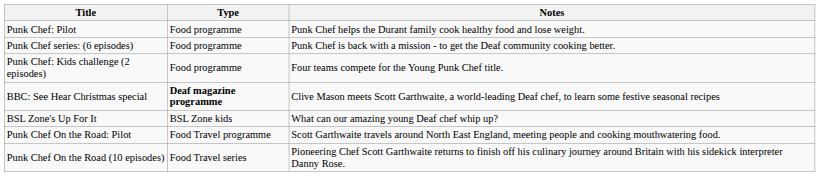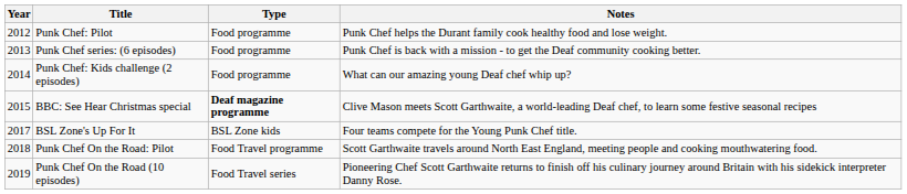 <table class="wikitable">
 <tr>
+<th>Year</th>
 <th>Title</th>
 <th>Type</th>
 <th>Notes</th>
 </tr>
 <tr>
+<td>2012</td>
 <td>Punk Chef: Pilot</td>
 <td>Food programme</td>
 <td>Punk Chef helps the Durant family cook healthy food and lose weight.</td>
 </tr>
 <tr>
+<td>2013</td>
 <td>Punk Chef series: (6 episodes)</td>
 <td>Food programme</td>
 <td>Punk Chef is back with a mission - to get the Deaf community cooking better.</td>
 </tr>
 <tr>
+<td>2014</td>
 <td>Punk Chef: Kids challenge (2 episodes)</td>
 <td>Food programme</td>
-<td>Four teams compete for the Young Punk Chef title.</td>
+<td>What can our amazing young Deaf chef whip up?</td>
 </tr>
 <tr>
+<td>2015</td>
 <td>BBC: See Hear Christmas special</td>
 <td><strong>Deaf magazine programme</strong></td>
 <td>Clive Mason meets Scott Garthwaite, a world-leading Deaf chef, to learn some festive seasonal recipes</td>
 </tr>
 <tr>
+<td>2017</td>
 <td>BSL Zone's Up For It</td>
 <td>BSL Zone kids</td>
-<td>What can our amazing young Deaf chef whip up?</td>
+<td>Four teams compete for the Young Punk Chef title.</td>
 </tr>
 <tr>
+<td>2018</td>
 <td>Punk Chef On the Road: Pilot</td>
 <td>Food Travel programme</td>
 <td>Scott Garthwaite travels around North East England, meeting people and cooking mouthwatering food.</td>
 </tr>
 <tr>
+<td>2019</td>
 <td>Punk Chef On the Road (10 episodes)</td>
 <td>Food Travel series</td>
 <td>Pioneering Chef Scott Garthwaite returns to finish off his culinary journey around Britain with his sidekick interpreter Danny Rose.</td>
 </tr>
 </table>
